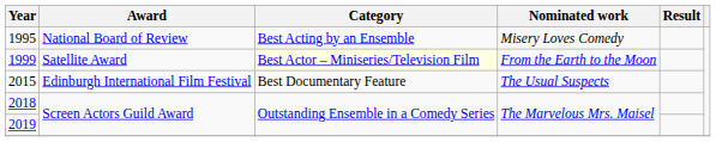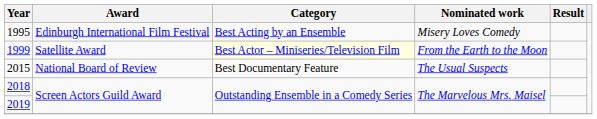 <table class="wikitable">
 <tr>
 <th>Year</th>
 <th>Award</th>
 <th>Category</th>
 <th>Nominated work</th>
 <th>Result</th>
 <th></th>
 </tr>
 <tr>
 <td>1995</td>
-<td><a href='#'>National Board of Review</a></td>
+<td><a href='#'>Edinburgh International Film Festival</a></td>
 <td><a href='#'>Best Acting by an Ensemble</a></td>
 <td><em>Misery Loves Comedy</em></td>
 <td></td>
 <td rowspan=5></td>
 </tr>
 <tr>
 <td><a href='#'>1999</a></td>
 <td><a href='#'>Satellite Award</a></td>
 <td style="background: lightyellow;"><a href='#'>Best Actor – Miniseries/Television Film</a></td>
 <td><em><a href='#'>From the Earth to the Moon</a></em></td>
 <td></td>
 </tr>
 <tr>
 <td>2015</td>
-<td><a href='#'>Edinburgh International Film Festival</a></td>
+<td><a href='#'>National Board of Review</a></td>
 <td>Best Documentary Feature</td>
 <td><em><a href='#'>The Usual Suspects</a></em></td>
 <td></td>
 </tr>
 <tr>
 <td><a href='#'>2018</a></td>
 <td rowspan=2><a href='#'>Screen Actors Guild Award</a></td>
 <td rowspan=2><a href='#'>Outstanding Ensemble in a Comedy Series</a></td>
 <td rowspan=2><em><a href='#'>The Marvelous Mrs. Maisel</a></em></td>
 <td></td>
 </tr>
 <tr>
 <td><a href='#'>2019</a></td>
 <td></td>
 </tr>
 <tr>
 </tr>
 </table>
